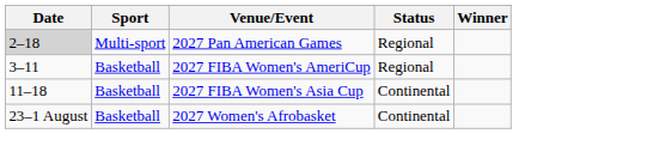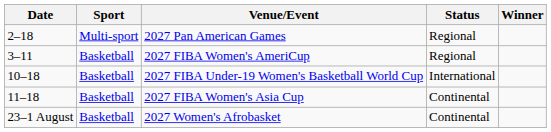 <table class="wikitable source">
 <tr>
 <th>Date</th>
 <th>Sport</th>
 <th>Venue/Event</th>
 <th>Status</th>
 <th>Winner</th>
 </tr>
 <tr>
-<td style="background: lightgrey;">2–18</td>
+<td>2–18</td>
 <td><a href='#'>Multi-sport</a></td>
 <td> <a href='#'>2027 Pan American Games</a></td>
 <td>Regional</td>
 <td></td>
 </tr>
 <tr>
 <td>3–11</td>
 <td><a href='#'>Basketball</a></td>
 <td> <a href='#'>2027 FIBA Women's AmeriCup</a></td>
 <td>Regional</td>
+<td></td>
+</tr>
+<tr>
+<td>10–18</td>
+<td><a href='#'>Basketball</a></td>
+<td> <a href='#'>2027 FIBA Under-19 Women's Basketball World Cup</a></td>
+<td>International</td>
 <td></td>
 </tr>
 <tr>
 <td>11–18</td>
 <td><a href='#'>Basketball</a></td>
 <td> <a href='#'>2027 FIBA Women's Asia Cup</a></td>
 <td>Continental</td>
 <td></td>
 </tr>
 <tr>
 <td>23–1 August</td>
 <td><a href='#'>Basketball</a></td>
 <td> <a href='#'>2027 Women's Afrobasket</a></td>
 <td>Continental</td>
 <td></td>
 </tr>
 </table>
